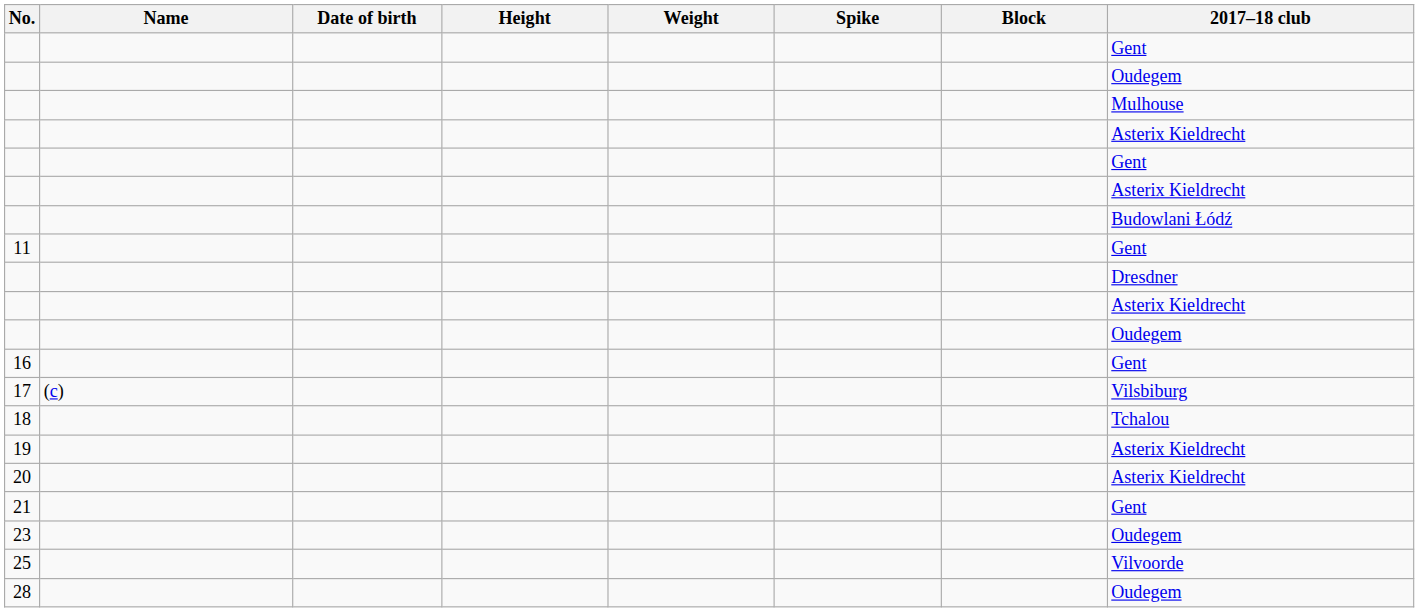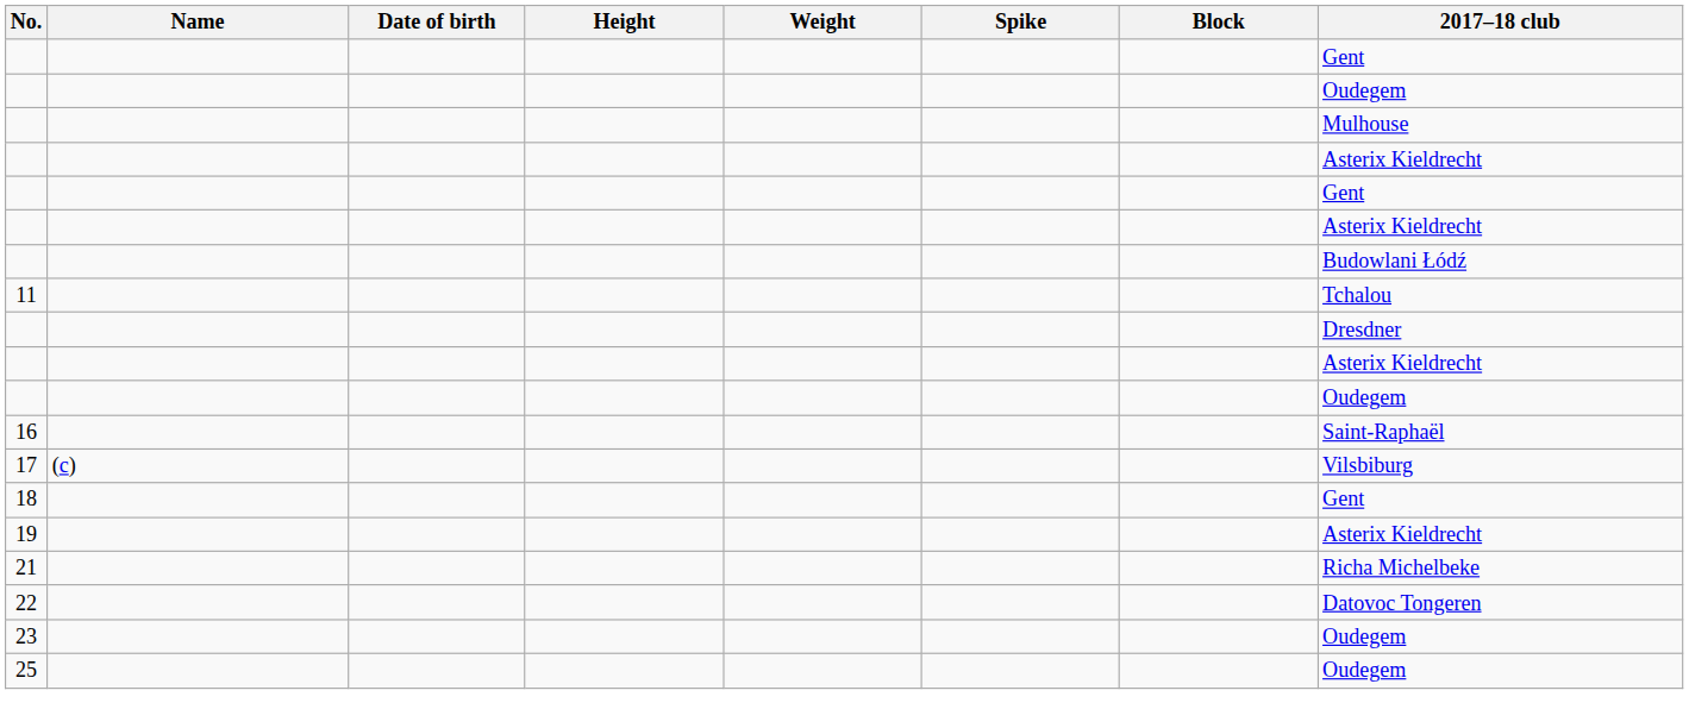 <table class="wikitable sortable" style="font-size:100%; text-align:center;">
 <tr>
 <th>No.</th>
 <th style="width:14em">Name</th>
 <th style="width:8em">Date of birth</th>
 <th style="width:9em">Height</th>
 <th style="width:9em">Weight</th>
 <th style="width:9em">Spike</th>
 <th style="width:9em">Block</th>
 <th style="width:17em">2017–18 club</th>
 </tr>
 <tr>
 <td></td>
 <td align=left></td>
 <td align=right></td>
 <td></td>
 <td></td>
 <td></td>
 <td></td>
 <td align=left> <a href='#'>Gent</a></td>
 </tr>
 <tr>
 <td></td>
 <td align=left></td>
 <td align=right></td>
 <td></td>
 <td></td>
 <td></td>
 <td></td>
 <td align=left> <a href='#'>Oudegem</a></td>
 </tr>
 <tr>
 <td></td>
 <td align=left></td>
 <td align=right></td>
 <td></td>
 <td></td>
 <td></td>
 <td></td>
 <td align=left> <a href='#'>Mulhouse</a></td>
 </tr>
 <tr>
 <td></td>
 <td align=left></td>
 <td align=right></td>
 <td></td>
 <td></td>
 <td></td>
 <td></td>
 <td align=left> <a href='#'>Asterix Kieldrecht</a></td>
 </tr>
 <tr>
 <td></td>
 <td align=left></td>
 <td align=right></td>
 <td></td>
 <td></td>
 <td></td>
 <td></td>
 <td align=left> <a href='#'>Gent</a></td>
 </tr>
 <tr>
 <td></td>
 <td align=left></td>
 <td align=right></td>
 <td></td>
 <td></td>
 <td></td>
 <td></td>
 <td align=left> <a href='#'>Asterix Kieldrecht</a></td>
 </tr>
 <tr>
 <td></td>
 <td align=left></td>
 <td align=right></td>
 <td></td>
 <td></td>
 <td></td>
 <td></td>
 <td align=left> <a href='#'>Budowlani Łódź</a></td>
 </tr>
 <tr>
 <td>11</td>
 <td align=left></td>
 <td align=right></td>
 <td></td>
 <td></td>
 <td></td>
 <td></td>
-<td align=left> <a href='#'>Gent</a></td>
+<td align=left> <a href='#'>Tchalou</a></td>
 </tr>
 <tr>
 <td></td>
 <td align=left></td>
 <td align=right></td>
 <td></td>
 <td></td>
 <td></td>
 <td></td>
 <td align=left> <a href='#'>Dresdner</a></td>
 </tr>
 <tr>
 <td></td>
 <td align=left></td>
 <td align=right></td>
 <td></td>
 <td></td>
 <td></td>
 <td></td>
 <td align=left> <a href='#'>Asterix Kieldrecht</a></td>
 </tr>
 <tr>
 <td></td>
 <td align=left></td>
 <td align=right></td>
 <td></td>
 <td></td>
 <td></td>
 <td></td>
 <td align=left> <a href='#'>Oudegem</a></td>
 </tr>
 <tr>
 <td>16</td>
 <td align=left></td>
 <td align=right></td>
 <td></td>
 <td></td>
 <td></td>
 <td></td>
-<td align=left> <a href='#'>Gent</a></td>
+<td align=left> <a href='#'>Saint-Raphaël</a></td>
 </tr>
 <tr>
 <td>17</td>
 <td align=left> (<a href='#'>c</a>)</td>
 <td align=right></td>
 <td></td>
 <td></td>
 <td></td>
 <td></td>
 <td align=left> <a href='#'>Vilsbiburg</a></td>
 </tr>
 <tr>
 <td>18</td>
 <td align=left></td>
 <td align=right></td>
 <td></td>
 <td></td>
 <td></td>
 <td></td>
-<td align=left> <a href='#'>Tchalou</a></td>
+<td align=left> <a href='#'>Gent</a></td>
 </tr>
 <tr>
 <td>19</td>
-<td align=left></td>
-<td align=right></td>
-<td></td>
-<td></td>
-<td></td>
-<td></td>
-<td align=left> <a href='#'>Asterix Kieldrecht</a></td>
-</tr>
-<tr>
-<td>20</td>
 <td align=left></td>
 <td align=right></td>
 <td></td>
 <td></td>
 <td></td>
 <td></td>
 <td align=left> <a href='#'>Asterix Kieldrecht</a></td>
 </tr>
 <tr>
 <td>21</td>
 <td align=left></td>
 <td align=right></td>
 <td></td>
 <td></td>
 <td></td>
 <td></td>
-<td align=left> <a href='#'>Gent</a></td>
+<td align=left> <a href='#'>Richa Michelbeke</a></td>
+</tr>
+<tr>
+<td>22</td>
+<td align=left></td>
+<td align=right></td>
+<td></td>
+<td></td>
+<td></td>
+<td></td>
+<td align=left> <a href='#'>Datovoc Tongeren</a></td>
 </tr>
 <tr>
 <td>23</td>
 <td align=left></td>
 <td align=right></td>
 <td></td>
 <td></td>
 <td></td>
 <td></td>
 <td align=left> <a href='#'>Oudegem</a></td>
 </tr>
 <tr>
 <td>25</td>
 <td align=left></td>
 <td align=right></td>
 <td></td>
 <td></td>
 <td></td>
 <td></td>
-<td align=left> <a href='#'>Vilvoorde</a></td>
-</tr>
-<tr>
-<td>28</td>
-<td align=left></td>
-<td align=right></td>
-<td></td>
-<td></td>
-<td></td>
-<td></td>
 <td align=left> <a href='#'>Oudegem</a></td>
 </tr>
 </table>
